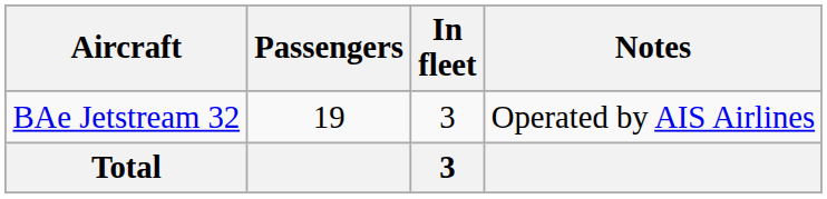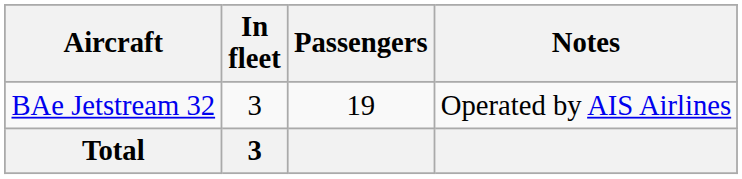 <table class="wikitable">
 <tr>
 <th>Aircraft</th>
+<th style="width:25px;">In fleet</th>
 <th>Passengers</th>
-<th style="width:25px;">In fleet</th>
 <th>Notes</th>
 </tr>
 <tr>
 <td><a href='#'>BAe Jetstream 32</a></td>
+<td align=center>3</td>
 <td align=center>19</td>
-<td align=center>3</td>
 <td align="center">Operated by <a href='#'>AIS Airlines</a></td>
 </tr>
 <tr>
 <th>Total</th>
+<th>3</th>
 <th></th>
-<th>3</th>
 <th></th>
 </tr>
 </table>
